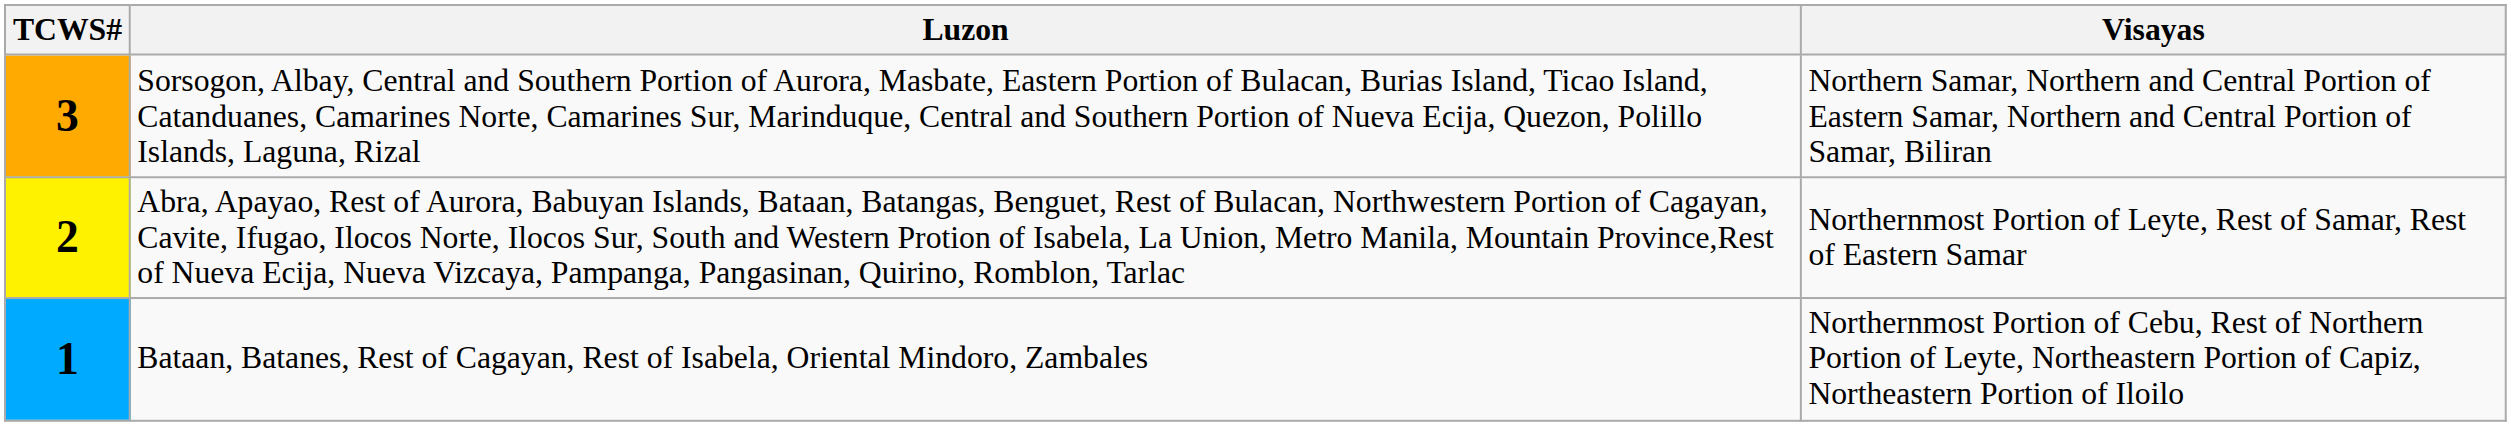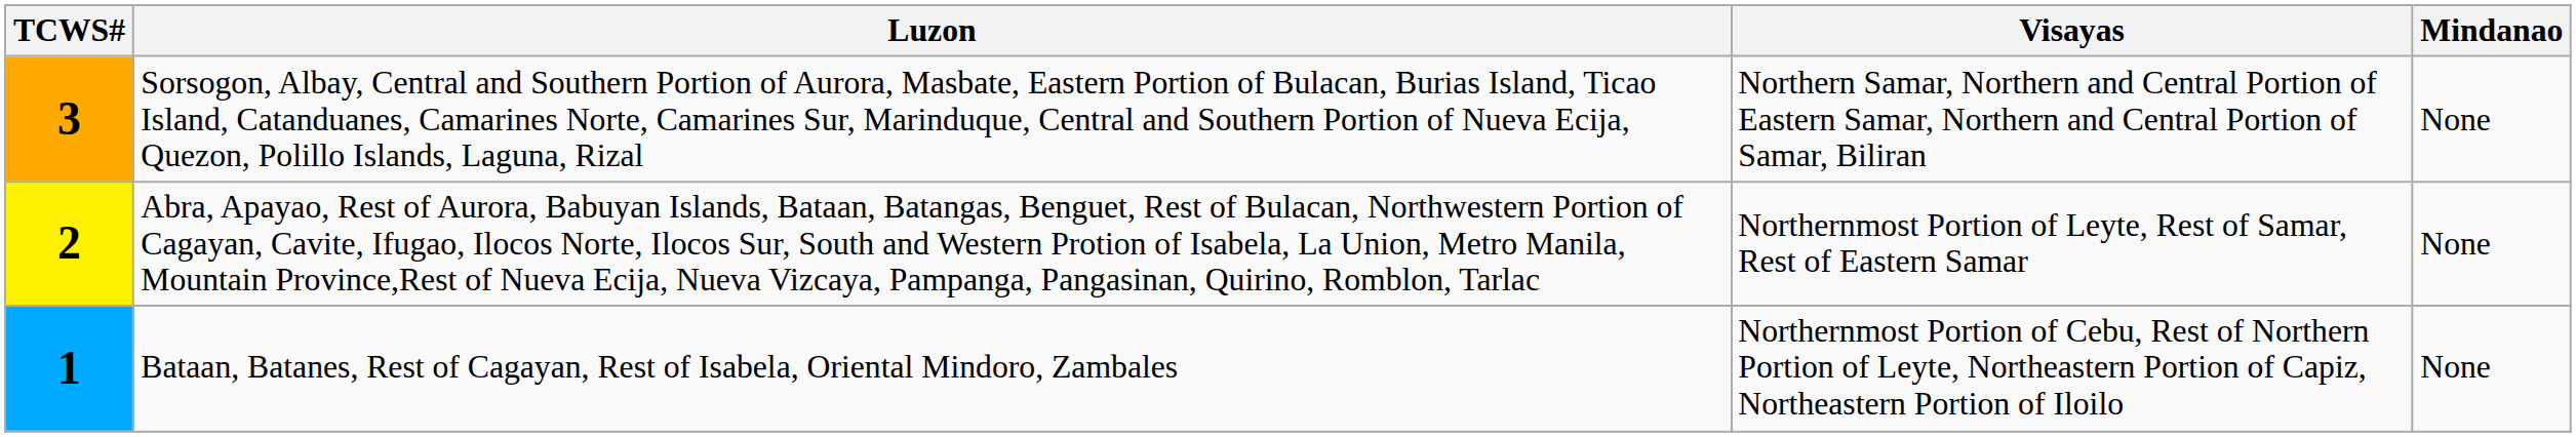 <table class="wikitable" style="margin:1em auto 1em auto;">
 <tr>
 <th width="5%">TCWS#</th>
 <th>Luzon</th>
 <th>Visayas</th>
+<th>Mindanao</th>
 </tr>
 <tr>
 <th style="background-color:#FFAA00;"><big><big>3</big></big></th>
 <td>Sorsogon, Albay, Central and Southern Portion of Aurora, Masbate, Eastern Portion of Bulacan, Burias Island, Ticao Island, Catanduanes, Camarines Norte, Camarines Sur, Marinduque, Central and Southern Portion of Nueva Ecija, Quezon, Polillo Islands, Laguna, Rizal</td>
 <td>Northern Samar, Northern and Central Portion of Eastern Samar, Northern and Central Portion of Samar, Biliran</td>
+<td>None</td>
 </tr>
 <tr>
 <th style="background-color:#FFF200;"><big><big>2</big></big></th>
 <td>Abra, Apayao, Rest of Aurora, Babuyan Islands, Bataan, Batangas, Benguet, Rest of Bulacan, Northwestern Portion of Cagayan, Cavite, Ifugao, Ilocos Norte, Ilocos Sur, South and Western Protion of Isabela, La Union, Metro Manila, Mountain Province,Rest of Nueva Ecija, Nueva Vizcaya, Pampanga, Pangasinan, Quirino, Romblon, Tarlac</td>
 <td>Northernmost Portion of Leyte, Rest of Samar, Rest of Eastern Samar</td>
+<td>None</td>
 </tr>
 <tr>
 <th style="background-color:#00AAFF;"><big><big>1</big></big></th>
 <td>Bataan, Batanes, Rest of Cagayan, Rest of Isabela, Oriental Mindoro, Zambales</td>
 <td>Northernmost Portion of Cebu, Rest of Northern Portion of Leyte, Northeastern Portion of Capiz, Northeastern Portion of Iloilo</td>
+<td>None</td>
 </tr>
 </table>
